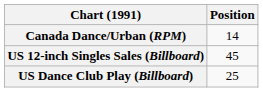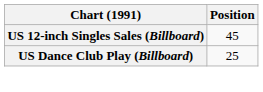 <table class="wikitable sortable plainrowheaders">
 <tr>
 <th>Chart (1991)</th>
 <th>Position</th>
-</tr>
-<tr>
-<th scope="row">Canada Dance/Urban (<em>RPM</em>)</th>
-<td align="center">14</td>
 </tr>
 <tr>
 <th scope="row">US 12-inch Singles Sales (<em>Billboard</em>)</th>
 <td align="center">45</td>
 </tr>
 <tr>
 <th scope="row">US Dance Club Play (<em>Billboard</em>)</th>
 <td align="center">25</td>
 </tr>
 </table>
